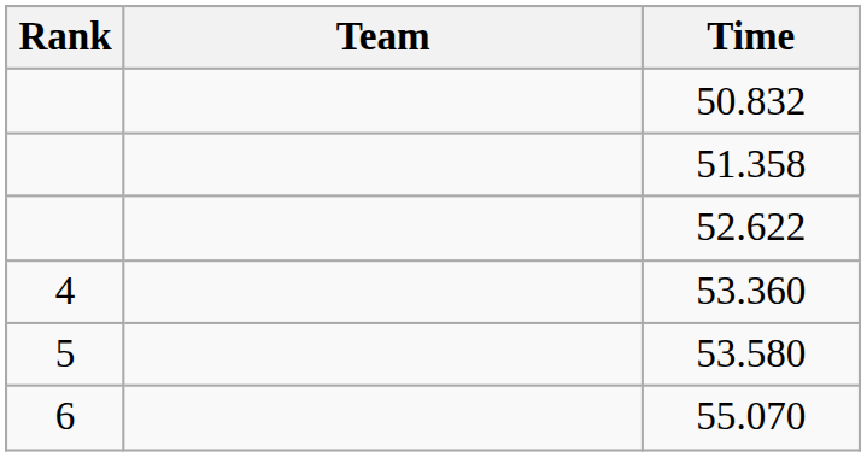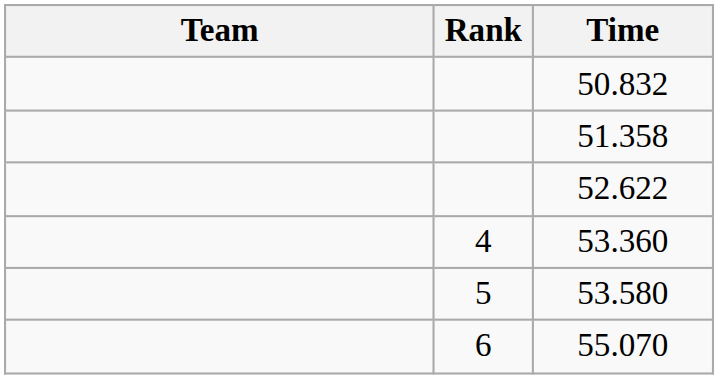 <table class=wikitable style="text-align:center">
 <tr>
+<th width=200>Team</th>
 <th width=40>Rank</th>
-<th width=200>Team</th>
 <th width=80>Time</th>
 </tr>
 <tr>
+<td align=left></td>
 <td></td>
-<td align=left></td>
 <td>50.832</td>
 </tr>
 <tr>
+<td align=left></td>
 <td></td>
-<td align=left></td>
 <td>51.358</td>
 </tr>
 <tr>
+<td align=left></td>
 <td></td>
-<td align=left></td>
 <td>52.622</td>
 </tr>
 <tr>
+<td align=left></td>
 <td>4</td>
-<td align=left></td>
 <td>53.360</td>
 </tr>
 <tr>
+<td align=left></td>
 <td>5</td>
-<td align=left></td>
 <td>53.580</td>
 </tr>
 <tr>
+<td align=left></td>
 <td>6</td>
-<td align=left></td>
 <td>55.070</td>
 </tr>
 </table>
